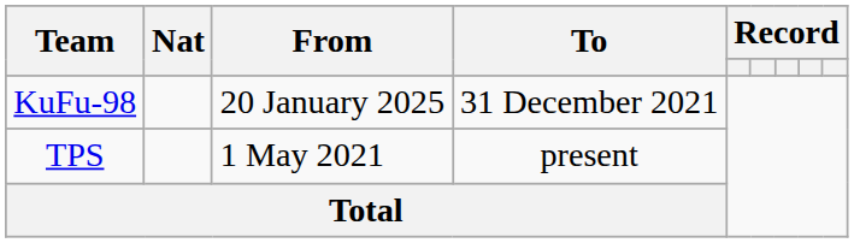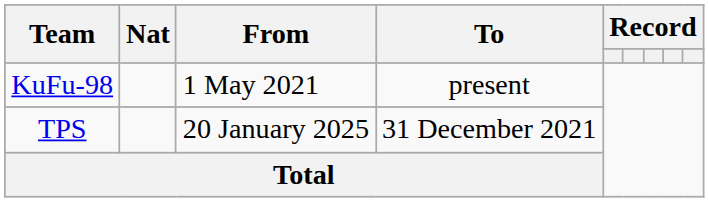 <table class="wikitable" style="text-align: center">
 <tr>
 <th rowspan=2>Team</th>
 <th rowspan=2>Nat</th>
 <th rowspan=2>From</th>
 <th rowspan=2>To</th>
 <th colspan=8>Record</th>
 </tr>
 <tr>
 <th></th>
 <th></th>
 <th></th>
 <th></th>
 <th></th>
 </tr>
 <tr>
 <td align=left><a href='#'>KuFu-98</a></td>
 <td></td>
-<td align=left>20 January 2025</td>
-<td align=left>31 December 2021<br></td>
+<td align=left>1 May 2021</td>
+<td align=center>present<br></td>
 </tr>
 <tr>
 <td align=center><a href='#'>TPS</a></td>
 <td></td>
-<td align=left>1 May 2021</td>
-<td align=center>present<br></td>
+<td align=left>20 January 2025</td>
+<td align=left>31 December 2021<br></td>
 </tr>
 <tr>
 <th colspan=4>Total<br></th>
 </tr>
 </table>
